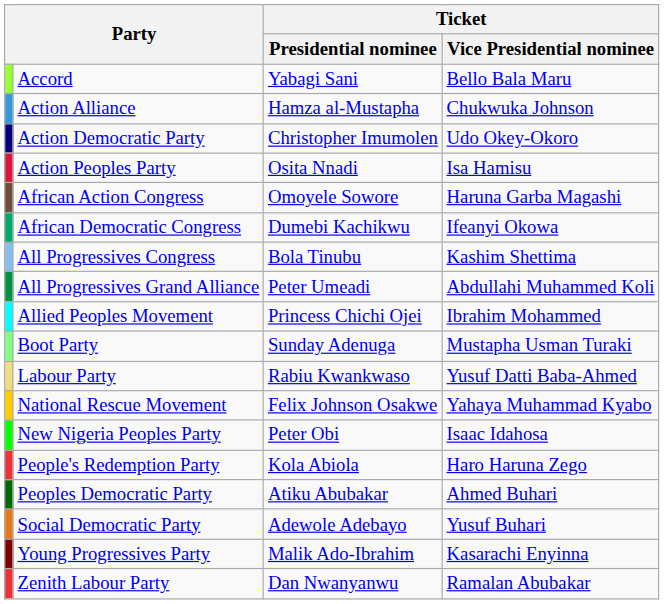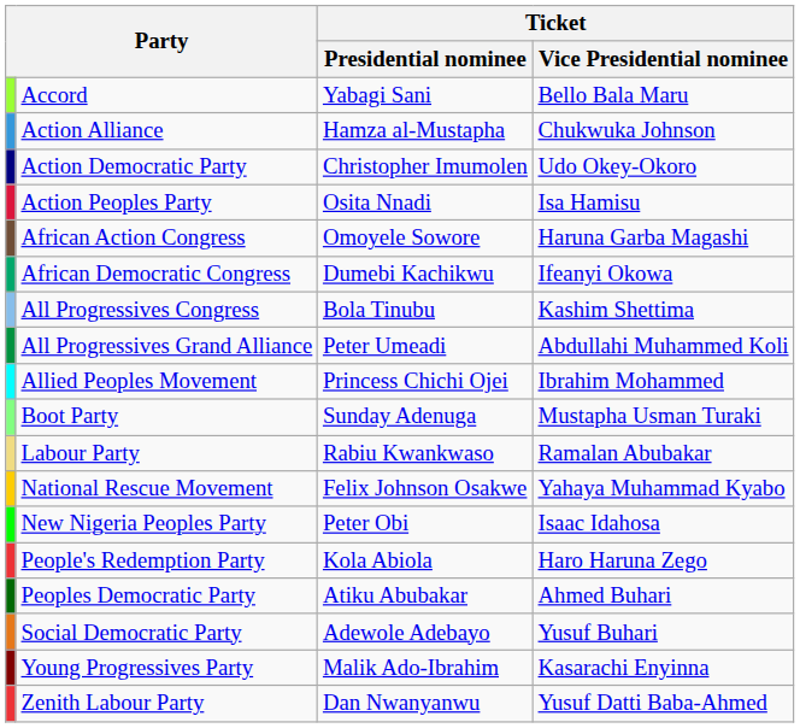 <table class="wikitable sortable">
 <tr>
 <th colspan="2" rowspan="2">Party</th>
 <th colspan="2">Ticket</th>
 </tr>
 <tr>
 <th>Presidential nominee</th>
 <th>Vice Presidential nominee</th>
 </tr>
 <tr>
 <td style="background-color:#99FF33"></td>
 <td><a href='#'>Accord</a></td>
 <td><a href='#'>Yabagi Sani</a></td>
 <td><a href='#'>Bello Bala Maru</a></td>
 </tr>
 <tr>
 <td style="background-color:#3498DB"></td>
 <td><a href='#'>Action Alliance</a></td>
 <td><a href='#'>Hamza al-Mustapha</a></td>
 <td><a href='#'>Chukwuka Johnson</a></td>
 </tr>
 <tr>
 <td style="background-color:#000080"></td>
 <td><a href='#'>Action Democratic Party</a></td>
 <td><a href='#'>Christopher Imumolen</a></td>
 <td><a href='#'>Udo Okey-Okoro</a></td>
 </tr>
 <tr>
 <td style="background-color:#DC143C"></td>
 <td><a href='#'>Action Peoples Party</a></td>
 <td><a href='#'>Osita Nnadi</a></td>
 <td><a href='#'>Isa Hamisu</a></td>
 </tr>
 <tr>
 <td style="background-color:#6F4E37"></td>
 <td><a href='#'>African Action Congress</a></td>
 <td><a href='#'>Omoyele Sowore</a></td>
 <td><a href='#'>Haruna Garba Magashi</a></td>
 </tr>
 <tr>
 <td style="background-color:#00A86B"></td>
 <td><a href='#'>African Democratic Congress</a></td>
 <td><a href='#'>Dumebi Kachikwu</a></td>
 <td><a href='#'>Ifeanyi Okowa</a></td>
 </tr>
 <tr>
 <td style="background-color:#87BEEB"></td>
 <td><a href='#'>All Progressives Congress</a></td>
 <td><a href='#'>Bola Tinubu</a></td>
 <td><a href='#'>Kashim Shettima</a></td>
 </tr>
 <tr>
 <td style="background-color:#00923F"></td>
 <td><a href='#'>All Progressives Grand Alliance</a></td>
 <td><a href='#'>Peter Umeadi</a></td>
 <td><a href='#'>Abdullahi Muhammed Koli</a></td>
 </tr>
 <tr>
 <td style="background-color:#00FFFF"></td>
 <td><a href='#'>Allied Peoples Movement</a></td>
 <td><a href='#'>Princess Chichi Ojei</a></td>
 <td><a href='#'>Ibrahim Mohammed</a></td>
 </tr>
 <tr>
 <td style="background-color:#82ff81"></td>
 <td><a href='#'>Boot Party</a></td>
 <td><a href='#'>Sunday Adenuga</a></td>
 <td><a href='#'>Mustapha Usman Turaki</a></td>
 </tr>
 <tr>
 <td style="background-color:#F0DC82"></td>
 <td><a href='#'>Labour Party</a></td>
 <td><a href='#'>Rabiu Kwankwaso</a></td>
-<td><a href='#'>Yusuf Datti Baba-Ahmed</a></td>
+<td><a href='#'>Ramalan Abubakar</a></td>
 </tr>
 <tr>
 <td style="background-color:#fecd00"></td>
 <td><a href='#'>National Rescue Movement</a></td>
 <td><a href='#'>Felix Johnson Osakwe</a></td>
 <td><a href='#'>Yahaya Muhammad Kyabo</a></td>
 </tr>
 <tr>
 <td style="background-color:#00FF00"></td>
 <td><a href='#'>New Nigeria Peoples Party</a></td>
 <td><a href='#'>Peter Obi</a></td>
 <td><a href='#'>Isaac Idahosa</a></td>
 </tr>
 <tr>
 <td style="background-color:#ed3136"></td>
 <td><a href='#'>People's Redemption Party</a></td>
 <td><a href='#'>Kola Abiola</a></td>
 <td><a href='#'>Haro Haruna Zego</a></td>
 </tr>
 <tr>
 <td style="background-color:#006903"></td>
 <td><a href='#'>Peoples Democratic Party</a></td>
 <td><a href='#'>Atiku Abubakar</a></td>
 <td><a href='#'>Ahmed Buhari</a></td>
 </tr>
 <tr>
 <td style="background-color:#e67819"></td>
 <td><a href='#'>Social Democratic Party</a></td>
 <td><a href='#'>Adewole Adebayo</a></td>
 <td><a href='#'>Yusuf Buhari</a></td>
 </tr>
 <tr>
 <td style="background-color:#810000"></td>
 <td><a href='#'>Young Progressives Party</a></td>
 <td><a href='#'>Malik Ado-Ibrahim</a></td>
 <td><a href='#'>Kasarachi Enyinna</a></td>
 </tr>
 <tr>
 <td style="background-color:#ED3237"></td>
 <td><a href='#'>Zenith Labour Party</a></td>
 <td><a href='#'>Dan Nwanyanwu</a></td>
-<td><a href='#'>Ramalan Abubakar</a></td>
+<td><a href='#'>Yusuf Datti Baba-Ahmed</a></td>
 </tr>
 </table>
